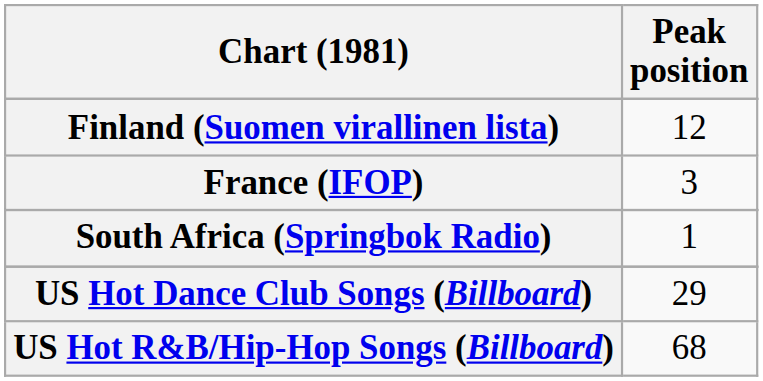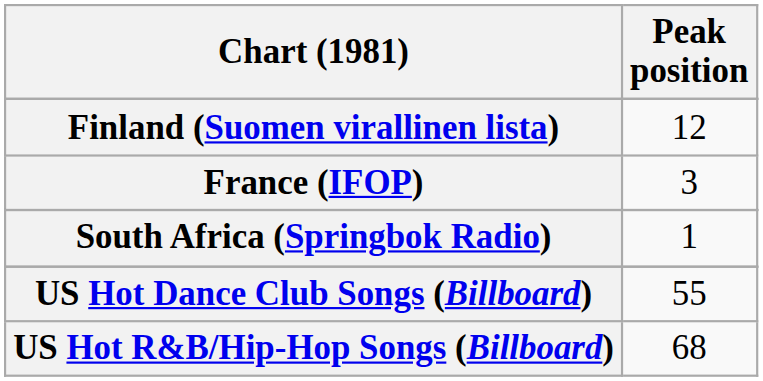 <table class="wikitable sortable plainrowheaders" style="text-align:center">
 <tr>
 <th>Chart (1981)</th>
 <th>Peak<br>position</th>
 </tr>
 <tr>
 </tr>
 <tr>
 </tr>
 <tr>
 <th scope="row">Finland (<a href='#'>Suomen virallinen lista</a>)</th>
 <td>12</td>
 </tr>
 <tr>
 <th scope="row">France (<a href='#'>IFOP</a>)</th>
 <td>3</td>
 </tr>
 <tr>
 </tr>
 <tr>
 </tr>
 <tr>
 </tr>
 <tr>
 </tr>
 <tr>
 </tr>
 <tr>
 <th scope="row">South Africa (<a href='#'>Springbok Radio</a>)</th>
 <td>1</td>
 </tr>
 <tr>
 </tr>
 <tr>
 </tr>
 <tr>
 </tr>
 <tr>
 <th scope="row">US <a href='#'>Hot Dance Club Songs</a> (<em><a href='#'>Billboard</a></em>)</th>
-<td>29</td>
+<td>55</td>
 </tr>
 <tr>
 <th scope="row">US <a href='#'>Hot R&B/Hip-Hop Songs</a> (<em><a href='#'>Billboard</a></em>)</th>
 <td>68</td>
 </tr>
 </table>
